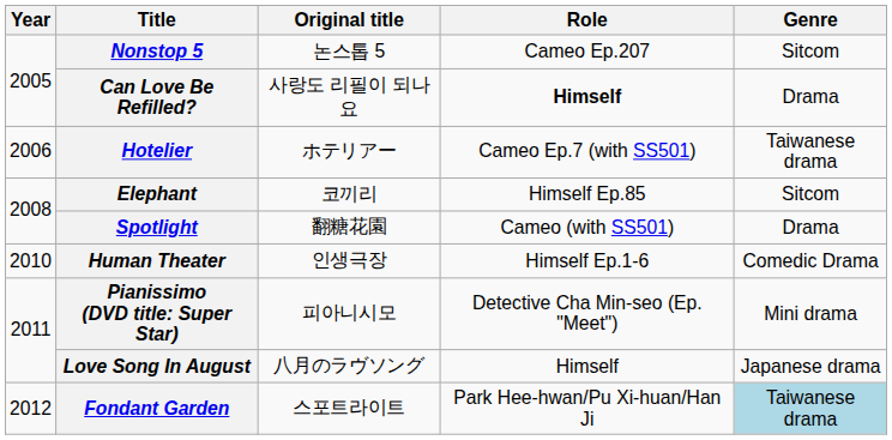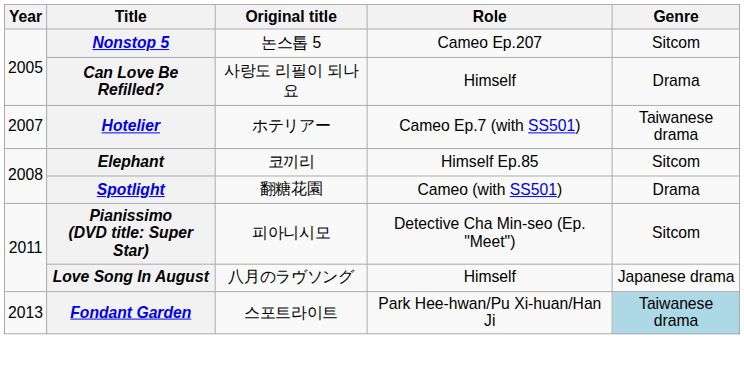 <table class="wikitable"  style="width:85%; text-align:center;">
 <tr>
 <th>Year</th>
 <th>Title</th>
 <th>Original title</th>
 <th>Role</th>
 <th>Genre</th>
 </tr>
 <tr>
 <td rowspan=2>2005</td>
 <th style=row><em><a href='#'>Nonstop 5</a></em></th>
 <td>논스톱 5</td>
 <td>Cameo Ep.207</td>
 <td>Sitcom</td>
 </tr>
 <tr>
 <th style=row><em>Can Love Be Refilled?</em></th>
 <td>사랑도 리필이 되나요</td>
-<td><strong>Himself</strong></td>
+<td>Himself</td>
 <td>Drama</td>
 </tr>
 <tr>
-<td>2006</td>
+<td>2007</td>
 <th style=row><em><a href='#'>Hotelier</a></em></th>
 <td>ホテリアー</td>
 <td>Cameo Ep.7 (with <a href='#'>SS501</a>)</td>
 <td>Taiwanese drama</td>
 </tr>
 <tr>
 <td rowspan=2>2008</td>
 <th style=row><em>Elephant</em></th>
 <td>코끼리</td>
 <td>Himself Ep.85</td>
 <td>Sitcom</td>
 </tr>
 <tr>
 <th style=row><em><a href='#'>Spotlight</a></em></th>
 <td>翻糖花園</td>
 <td>Cameo (with <a href='#'>SS501</a>)</td>
 <td>Drama</td>
 </tr>
 <tr>
-<td>2010</td>
-<th style=row><em>Human Theater</em></th>
-<td>인생극장</td>
-<td>Himself Ep.1-6</td>
-<td>Comedic Drama</td>
-</tr>
-<tr>
 <td rowspan=2>2011</td>
 <th style=row><em>Pianissimo</em> <br><em>(DVD title: Super Star)</em></th>
 <td>피아니시모</td>
 <td>Detective Cha Min-seo (Ep. "Meet")</td>
-<td>Mini drama</td>
+<td>Sitcom</td>
 </tr>
 <tr>
 <th style=row><em>Love Song In August</em></th>
 <td>八月のラヴソング</td>
 <td>Himself</td>
 <td>Japanese drama</td>
 </tr>
 <tr>
-<td>2012</td>
+<td>2013</td>
 <th style=row><em><a href='#'>Fondant Garden</a></em></th>
 <td>스포트라이트</td>
 <td>Park Hee-hwan/Pu Xi-huan/Han Ji</td>
 <td style="background: lightblue;">Taiwanese drama</td>
 </tr>
 </table>
